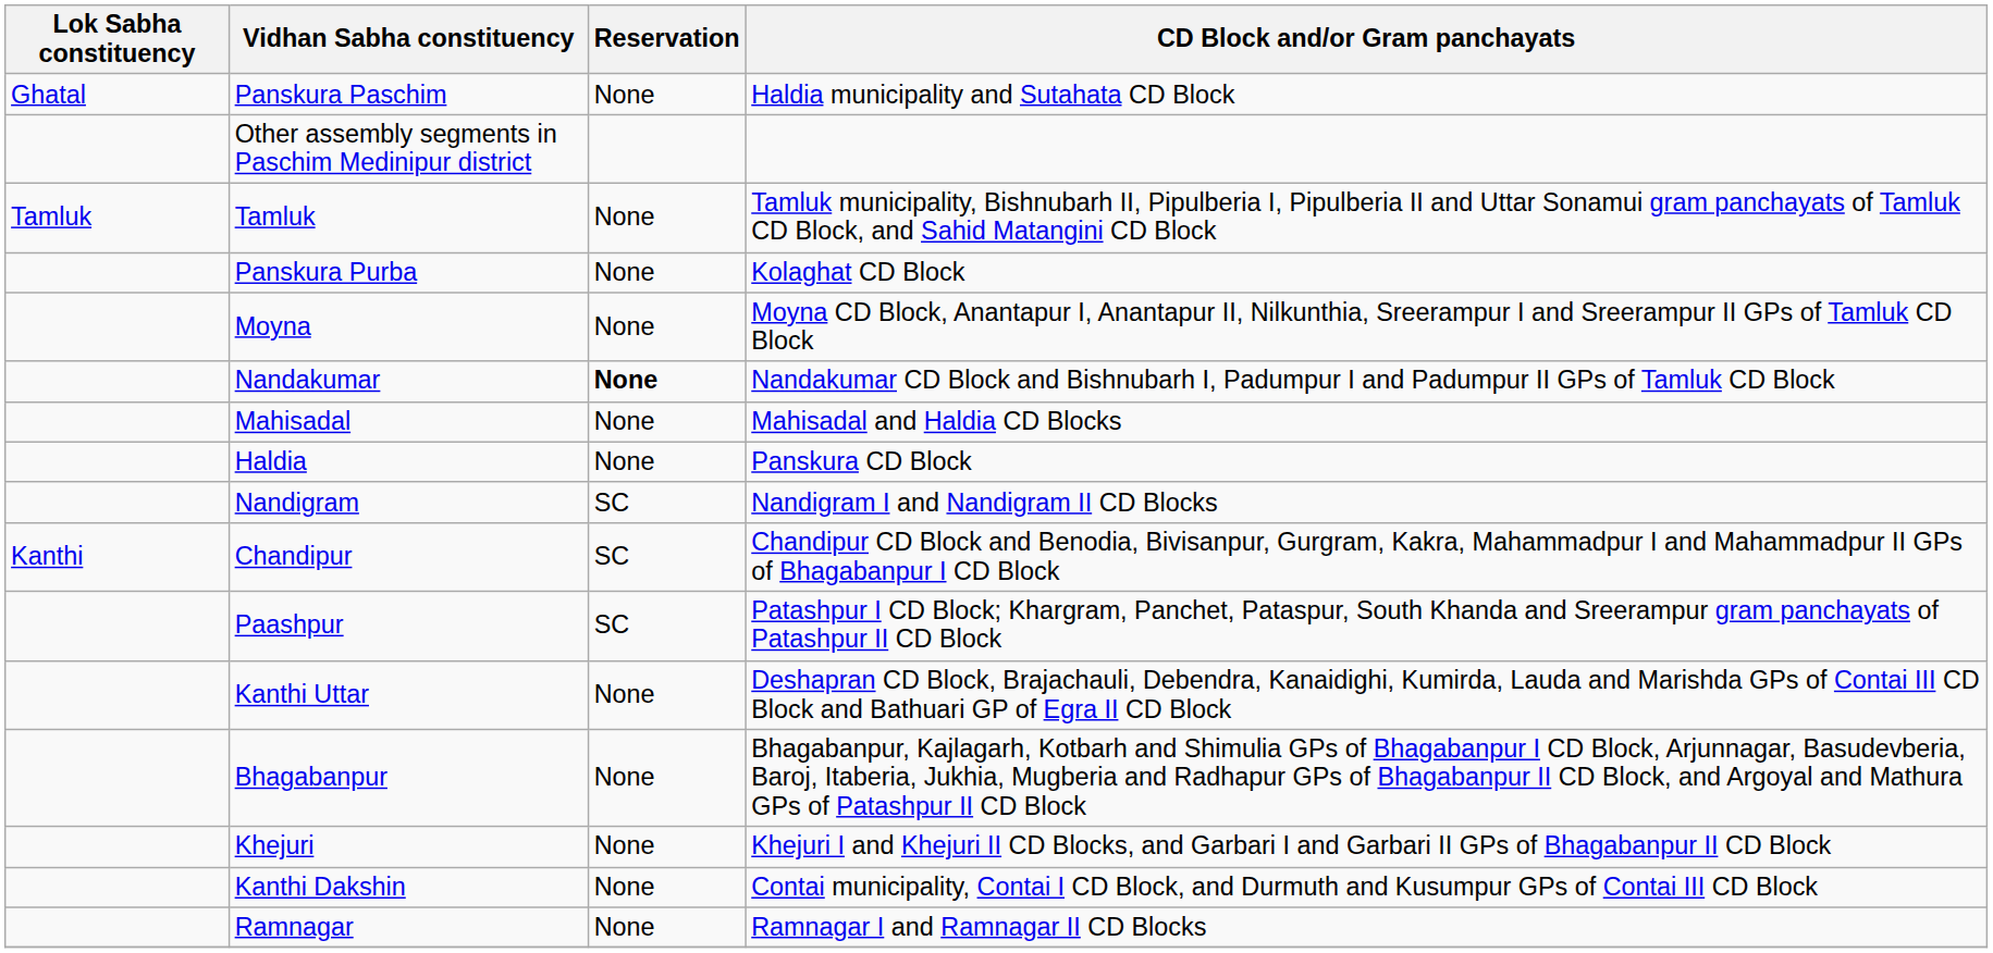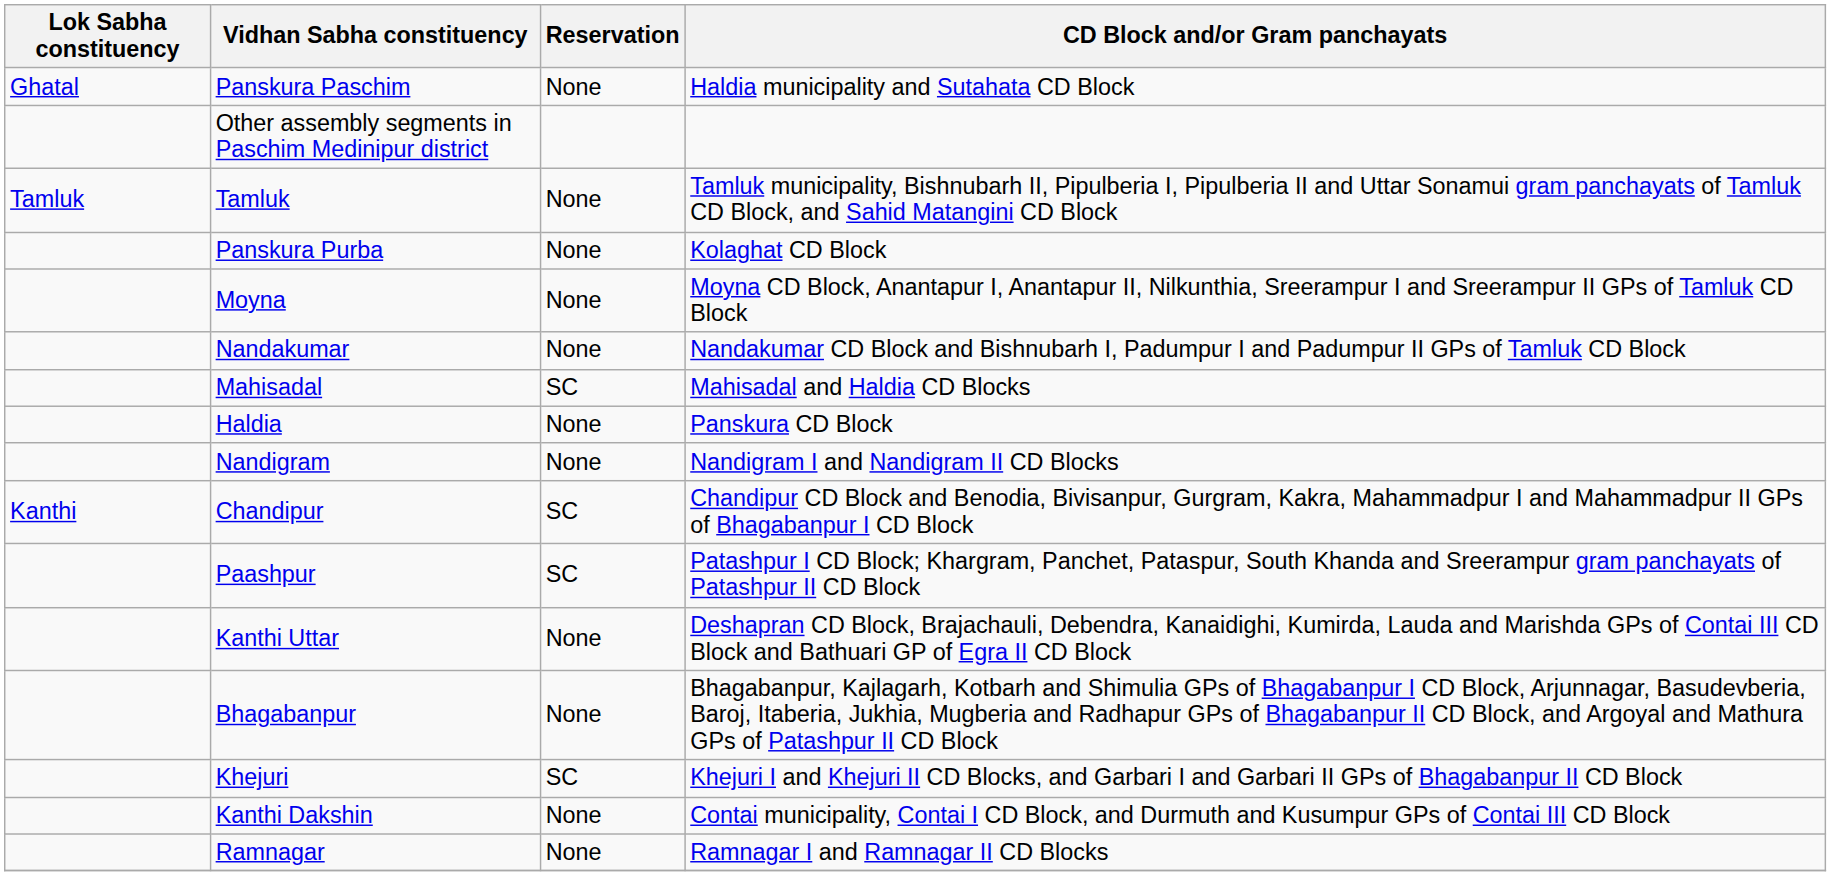 <table class="wikitable sortable">
 <tr>
 <th>Lok Sabha constituency</th>
 <th>Vidhan Sabha constituency</th>
 <th>Reservation</th>
 <th>CD Block and/or Gram panchayats</th>
 </tr>
 <tr>
 <td><a href='#'>Ghatal</a></td>
 <td><a href='#'>Panskura Paschim</a></td>
 <td>None</td>
 <td><a href='#'>Haldia</a> municipality and <a href='#'>Sutahata</a> CD Block</td>
 </tr>
 <tr>
 <td></td>
 <td>Other assembly segments in <a href='#'>Paschim Medinipur district</a></td>
 <td></td>
 <td></td>
 </tr>
 <tr>
 <td><a href='#'>Tamluk</a></td>
 <td><a href='#'>Tamluk</a></td>
 <td>None</td>
 <td><a href='#'>Tamluk</a> municipality, Bishnubarh II, Pipulberia I, Pipulberia II and Uttar Sonamui <a href='#'>gram panchayats</a> of <a href='#'>Tamluk</a> CD Block, and <a href='#'>Sahid Matangini</a> CD Block</td>
 </tr>
 <tr>
 <td></td>
 <td><a href='#'>Panskura Purba</a></td>
 <td>None</td>
 <td><a href='#'>Kolaghat</a> CD Block</td>
 </tr>
 <tr>
 <td></td>
 <td><a href='#'>Moyna</a></td>
 <td>None</td>
 <td><a href='#'>Moyna</a> CD Block, Anantapur I, Anantapur II, Nilkunthia, Sreerampur I and Sreerampur II GPs of <a href='#'>Tamluk</a> CD Block</td>
 </tr>
 <tr>
 <td></td>
 <td><a href='#'>Nandakumar</a></td>
-<td><strong>None</strong></td>
+<td>None</td>
 <td><a href='#'>Nandakumar</a> CD Block and Bishnubarh I, Padumpur I and Padumpur II GPs of <a href='#'>Tamluk</a> CD Block</td>
 </tr>
 <tr>
 <td></td>
 <td><a href='#'>Mahisadal</a></td>
-<td>None</td>
+<td>SC</td>
 <td><a href='#'>Mahisadal</a> and <a href='#'>Haldia</a> CD Blocks</td>
 </tr>
 <tr>
 <td></td>
 <td><a href='#'>Haldia</a></td>
 <td>None</td>
 <td><a href='#'>Panskura</a> CD Block</td>
 </tr>
 <tr>
 <td></td>
 <td><a href='#'>Nandigram</a></td>
-<td>SC</td>
+<td>None</td>
 <td><a href='#'>Nandigram I</a> and <a href='#'>Nandigram II</a> CD Blocks</td>
 </tr>
 <tr>
 <td><a href='#'>Kanthi</a></td>
 <td><a href='#'>Chandipur</a></td>
 <td>SC</td>
 <td><a href='#'>Chandipur</a> CD Block and Benodia, Bivisanpur, Gurgram, Kakra, Mahammadpur I and Mahammadpur II GPs of <a href='#'>Bhagabanpur I</a> CD Block</td>
 </tr>
 <tr>
 <td></td>
 <td><a href='#'>Paashpur</a></td>
 <td>SC</td>
 <td><a href='#'>Patashpur I</a> CD Block; Khargram, Panchet, Pataspur, South Khanda and Sreerampur <a href='#'>gram panchayats</a> of <a href='#'>Patashpur II</a> CD Block</td>
 </tr>
 <tr>
 <td></td>
 <td><a href='#'>Kanthi Uttar</a></td>
 <td>None</td>
 <td><a href='#'>Deshapran</a> CD Block, Brajachauli, Debendra, Kanaidighi, Kumirda, Lauda and Marishda GPs of <a href='#'>Contai III</a> CD Block and Bathuari GP of <a href='#'>Egra II</a> CD Block</td>
 </tr>
 <tr>
 <td></td>
 <td><a href='#'>Bhagabanpur</a></td>
 <td>None</td>
 <td>Bhagabanpur, Kajlagarh, Kotbarh and Shimulia GPs of <a href='#'>Bhagabanpur I</a> CD Block, Arjunnagar, Basudevberia, Baroj, Itaberia, Jukhia, Mugberia and Radhapur GPs of <a href='#'>Bhagabanpur II</a> CD Block, and Argoyal and Mathura GPs of <a href='#'>Patashpur II</a> CD Block</td>
 </tr>
 <tr>
 <td></td>
 <td><a href='#'>Khejuri</a></td>
-<td>None</td>
+<td>SC</td>
 <td><a href='#'>Khejuri I</a> and <a href='#'>Khejuri II</a> CD Blocks, and Garbari I and Garbari II GPs of <a href='#'>Bhagabanpur II</a> CD Block</td>
 </tr>
 <tr>
 <td></td>
 <td><a href='#'>Kanthi Dakshin</a></td>
 <td>None</td>
 <td><a href='#'>Contai</a> municipality, <a href='#'>Contai I</a> CD Block, and Durmuth and Kusumpur GPs of <a href='#'>Contai III</a> CD Block</td>
 </tr>
 <tr>
 <td></td>
 <td><a href='#'>Ramnagar</a></td>
 <td>None</td>
 <td><a href='#'>Ramnagar I</a> and <a href='#'>Ramnagar II</a> CD Blocks</td>
 </tr>
 <tr>
 </tr>
 </table>
